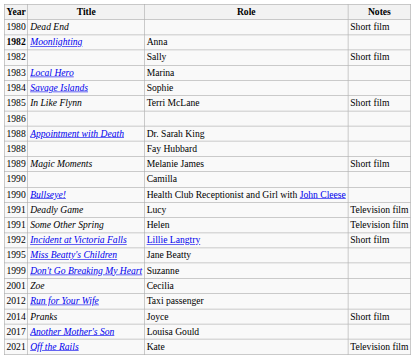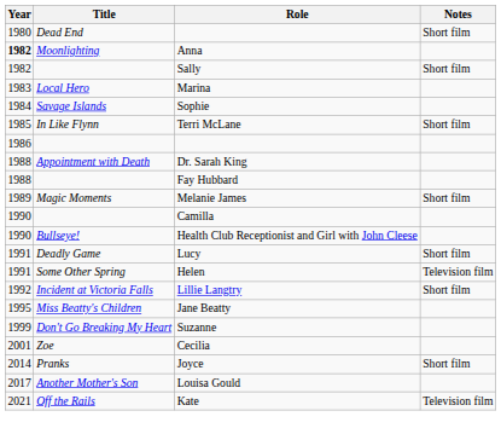 <table class="wikitable sortable">
 <tr>
 <th>Year</th>
 <th>Title</th>
 <th>Role</th>
 <th class="unsortable">Notes</th>
 </tr>
 <tr>
 <td>1980</td>
 <td><em>Dead End</em></td>
 <td></td>
 <td>Short film</td>
 </tr>
 <tr>
 <td><strong>1982</strong></td>
 <td><em><a href='#'>Moonlighting</a></em></td>
 <td>Anna</td>
 <td></td>
 </tr>
 <tr>
 <td>1982</td>
 <td><em></em></td>
 <td>Sally</td>
 <td>Short film</td>
 </tr>
 <tr>
 <td>1983</td>
 <td><em><a href='#'>Local Hero</a></em></td>
 <td>Marina</td>
 <td></td>
 </tr>
 <tr>
 <td>1984</td>
 <td><em><a href='#'>Savage Islands</a></em></td>
 <td>Sophie</td>
 <td></td>
 </tr>
 <tr>
 <td>1985</td>
 <td><em>In Like Flynn</em></td>
 <td>Terri McLane</td>
 <td>Short film</td>
 </tr>
 <tr>
 <td>1986</td>
 <td><em></em></td>
 <td></td>
 <td></td>
 </tr>
 <tr>
 <td>1988</td>
 <td><em><a href='#'>Appointment with Death</a></em></td>
 <td>Dr. Sarah King</td>
 <td></td>
 </tr>
 <tr>
 <td>1988</td>
 <td><em></em></td>
 <td>Fay Hubbard</td>
 <td></td>
 </tr>
 <tr>
 <td>1989</td>
 <td><em>Magic Moments </em></td>
 <td>Melanie James</td>
 <td>Short film</td>
 </tr>
 <tr>
 <td>1990</td>
 <td><em></em></td>
 <td>Camilla</td>
 <td></td>
 </tr>
 <tr>
 <td>1990</td>
 <td><em><a href='#'>Bullseye!</a></em></td>
 <td>Health Club Receptionist and Girl with <a href='#'>John Cleese</a></td>
 <td></td>
 </tr>
 <tr>
 <td>1991</td>
 <td><em>Deadly Game </em></td>
 <td>Lucy</td>
-<td>Television film</td>
+<td>Short film</td>
 </tr>
 <tr>
 <td>1991</td>
 <td><em>Some Other Spring</em></td>
 <td>Helen</td>
 <td>Television film</td>
 </tr>
 <tr>
 <td>1992</td>
 <td><em><a href='#'>Incident at Victoria Falls</a></em></td>
 <td><a href='#'>Lillie Langtry</a></td>
 <td>Short film</td>
 </tr>
 <tr>
 <td>1995</td>
 <td><em><a href='#'>Miss Beatty's Children</a></em></td>
 <td>Jane Beatty</td>
 <td></td>
 </tr>
 <tr>
 <td>1999</td>
 <td><em><a href='#'>Don't Go Breaking My Heart</a></em></td>
 <td>Suzanne</td>
 <td></td>
 </tr>
 <tr>
 <td>2001</td>
 <td><em>Zoe</em></td>
 <td>Cecilia</td>
 <td></td>
 </tr>
 <tr>
-<td>2012</td>
-<td><em><a href='#'>Run for Your Wife</a></em></td>
-<td>Taxi passenger</td>
-<td></td>
-</tr>
-<tr>
 <td>2014</td>
 <td><em>Pranks</em></td>
 <td>Joyce</td>
 <td>Short film</td>
 </tr>
 <tr>
 <td>2017</td>
 <td><em><a href='#'>Another Mother's Son</a></em></td>
 <td>Louisa Gould</td>
 <td></td>
 </tr>
 <tr>
 <td>2021</td>
 <td><em><a href='#'>Off the Rails</a></em></td>
 <td>Kate</td>
 <td>Television film</td>
 </tr>
 </table>
